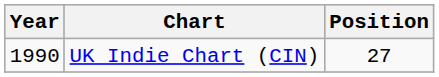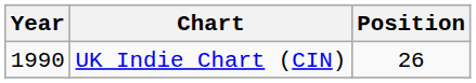 <table class="wikitable">
 <tr>
 <th>Year</th>
 <th>Chart</th>
 <th>Position</th>
 </tr>
 <tr>
 <td>1990</td>
 <td><a href='#'>UK Indie Chart</a> (<a href='#'>CIN</a>)</td>
-<td align="center">27</td>
+<td align="center">26</td>
 </tr>
 </table>
